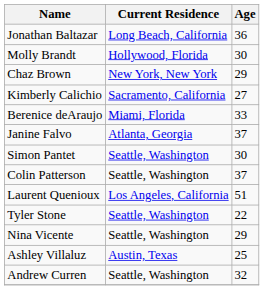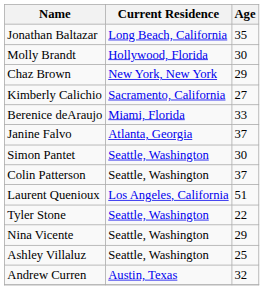 <table class="wikitable sortable">
 <tr>
 <th>Name</th>
 <th>Current Residence</th>
 <th>Age</th>
 </tr>
 <tr>
 <td>Jonathan Baltazar</td>
 <td><a href='#'>Long Beach, California</a></td>
-<td>36</td>
+<td>35</td>
 </tr>
 <tr>
 <td>Molly Brandt</td>
 <td><a href='#'>Hollywood, Florida</a></td>
 <td>30</td>
 </tr>
 <tr>
 <td>Chaz Brown</td>
 <td><a href='#'>New York, New York</a></td>
 <td>29</td>
 </tr>
 <tr>
 <td>Kimberly Calichio</td>
 <td><a href='#'>Sacramento, California</a></td>
 <td>27</td>
 </tr>
 <tr>
 <td>Berenice deAraujo</td>
 <td><a href='#'>Miami, Florida</a></td>
 <td>33</td>
 </tr>
 <tr>
 <td>Janine Falvo</td>
 <td><a href='#'>Atlanta, Georgia</a></td>
 <td>37</td>
 </tr>
 <tr>
 <td>Simon Pantet</td>
 <td><a href='#'>Seattle, Washington</a></td>
 <td>30</td>
 </tr>
 <tr>
 <td>Colin Patterson</td>
 <td>Seattle, Washington</td>
 <td>37</td>
 </tr>
 <tr>
 <td>Laurent Quenioux</td>
 <td><a href='#'>Los Angeles, California</a></td>
 <td>51</td>
 </tr>
 <tr>
 <td>Tyler Stone</td>
 <td><a href='#'>Seattle, Washington</a></td>
 <td>22</td>
 </tr>
 <tr>
 <td>Nina Vicente</td>
 <td>Seattle, Washington</td>
 <td>29</td>
 </tr>
 <tr>
 <td>Ashley Villaluz</td>
-<td><a href='#'>Austin, Texas</a></td>
+<td>Seattle, Washington</td>
 <td>25</td>
 </tr>
 <tr>
 <td>Andrew Curren</td>
-<td>Seattle, Washington</td>
+<td><a href='#'>Austin, Texas</a></td>
 <td>32</td>
 </tr>
 <tr>
 </tr>
 </table>
